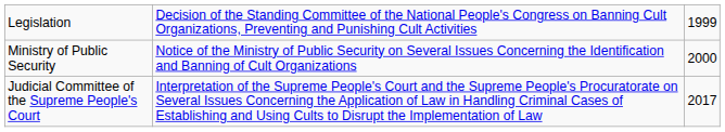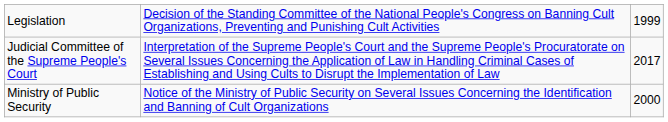 <table class="wikitable"|>
 <tr>
 <td>Legislation</td>
 <td><a href='#'>Decision of the Standing Committee of the National People's Congress on Banning Cult Organizations, Preventing and Punishing Cult Activities</a></td>
 <td>1999</td>
 </tr>
 <tr>
+<td>Judicial Committee of the <a href='#'>Supreme People's Court</a></td>
+<td><a href='#'>Interpretation of the Supreme People's Court and the Supreme People's Procuratorate on Several Issues Concerning the Application of Law in Handling Criminal Cases of Establishing and Using Cults to Disrupt the Implementation of Law</a></td>
+<td>2017</td>
+</tr>
+<tr>
 <td>Ministry of Public Security</td>
 <td><a href='#'>Notice of the Ministry of Public Security on Several Issues Concerning the Identification and Banning of Cult Organizations</a></td>
 <td>2000</td>
 </tr>
-<tr>
-<td>Judicial Committee of the <a href='#'>Supreme People's Court</a></td>
-<td><a href='#'>Interpretation of the Supreme People's Court and the Supreme People's Procuratorate on Several Issues Concerning the Application of Law in Handling Criminal Cases of Establishing and Using Cults to Disrupt the Implementation of Law</a></td>
-<td>2017</td>
-</tr>
 </table>
